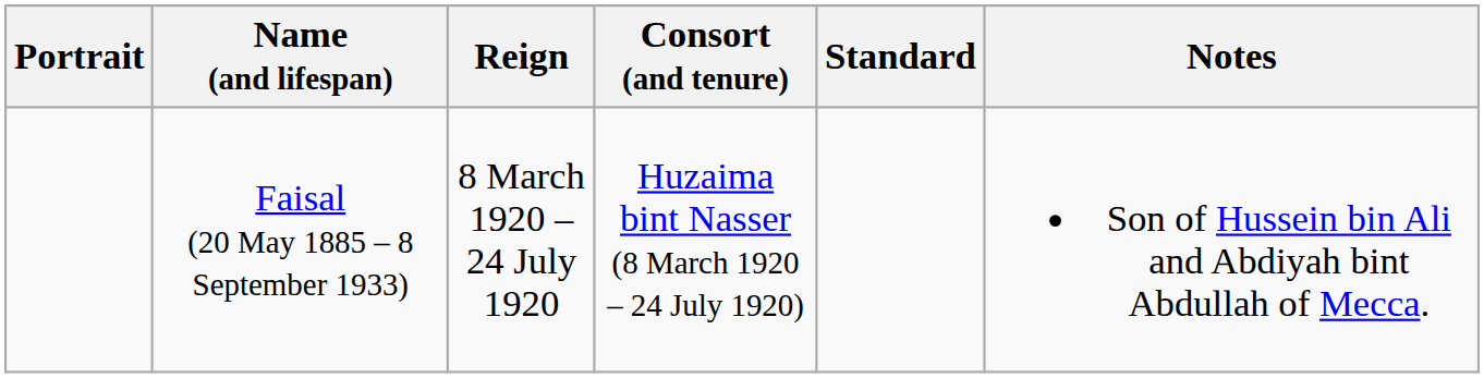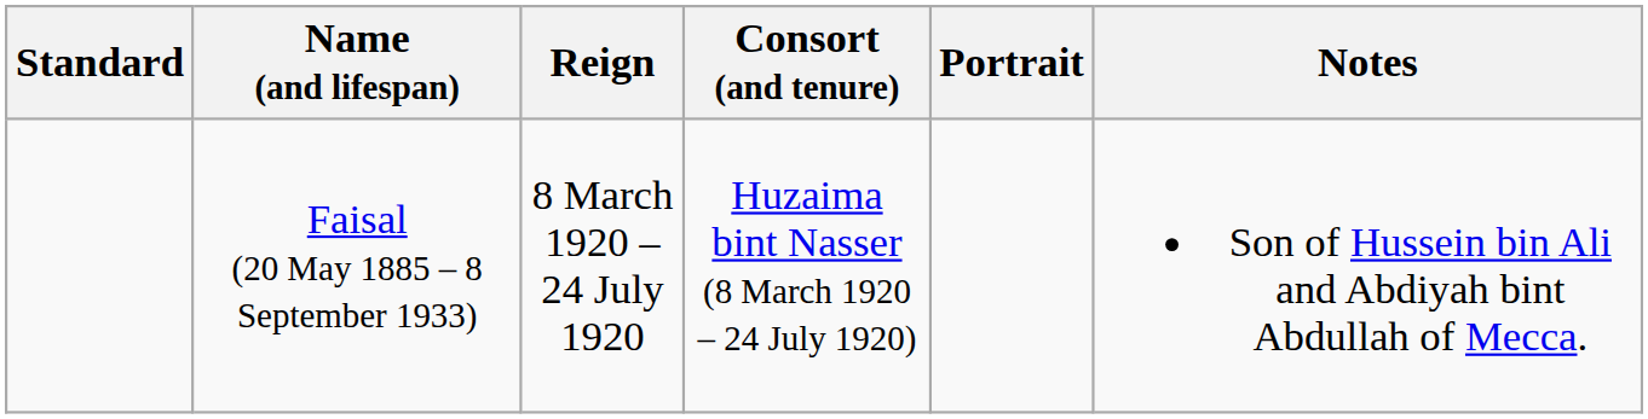 <table width=100% class="wikitable">
 <tr>
-<th width=10%>Portrait</th>
+<th width= 10%>Standard</th>
 <th width=20%>Name<br><small>(and lifespan)</small></th>
 <th width=10%>Reign</th>
 <th width=15%>Consort<br><small>(and tenure)</small></th>
-<th width= 10%>Standard</th>
+<th width=10%>Portrait</th>
 <th>Notes</th>
 </tr>
 <tr>
 <td align="center"></td>
 <td align="center"><a href='#'>Faisal</a><br><small>(20 May 1885 – 8 September 1933)</small></td>
 <td align="center">8 March 1920 – 24 July 1920</td>
 <td align="center"><a href='#'>Huzaima bint Nasser</a><br><small>(8 March 1920 – 24 July 1920)</small></td>
 <td align="center"></td>
 <td align="center"><br><ul><li>Son of <a href='#'>Hussein bin Ali</a> and Abdiyah bint Abdullah of <a href='#'>Mecca</a>.</li></ul></td>
 </tr>
 </table>
